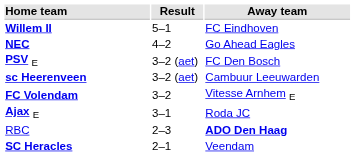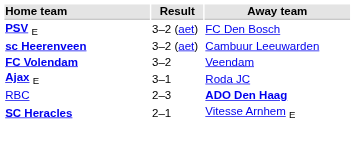 <table>
 <tr bgcolor="#E4E4E4">
 <th style="border-bottom:1px solid #AAAAAA" width="200" align="left">Home team</th>
 <th style="border-bottom:1px solid #AAAAAA" width="70" align="center">Result</th>
 <th style="border-bottom:1px solid #AAAAAA" width="200">Away team</th>
-</tr>
-<tr>
-<td><strong><a href='#'>Willem II</a></strong></td>
-<td>5–1</td>
-<td><a href='#'>FC Eindhoven</a></td>
-</tr>
-<tr>
-<td><strong><a href='#'>NEC</a></strong></td>
-<td>4–2</td>
-<td><a href='#'>Go Ahead Eagles</a></td>
 </tr>
 <tr>
 <td><strong><a href='#'>PSV</a></strong> <sub>E</sub></td>
 <td>3–2 (<a href='#'>aet</a>)</td>
 <td><a href='#'>FC Den Bosch</a></td>
 </tr>
 <tr>
 <td><strong><a href='#'>sc Heerenveen</a></strong></td>
 <td>3–2 (<a href='#'>aet</a>)</td>
 <td><a href='#'>Cambuur Leeuwarden</a></td>
 </tr>
 <tr>
 <td><strong><a href='#'>FC Volendam</a></strong></td>
 <td>3–2</td>
-<td><a href='#'>Vitesse Arnhem</a> <sub>E</sub></td>
+<td><a href='#'>Veendam</a></td>
 </tr>
 <tr>
 <td><strong><a href='#'>Ajax</a></strong> <sub>E</sub></td>
 <td>3–1</td>
 <td><a href='#'>Roda JC</a></td>
 </tr>
 <tr>
 <td><a href='#'>RBC</a></td>
 <td>2–3</td>
 <td><strong><a href='#'>ADO Den Haag</a></strong></td>
 </tr>
 <tr>
 <td><strong><a href='#'>SC Heracles</a></strong></td>
 <td>2–1</td>
-<td><a href='#'>Veendam</a></td>
+<td><a href='#'>Vitesse Arnhem</a> <sub>E</sub></td>
 </tr>
 </table>
